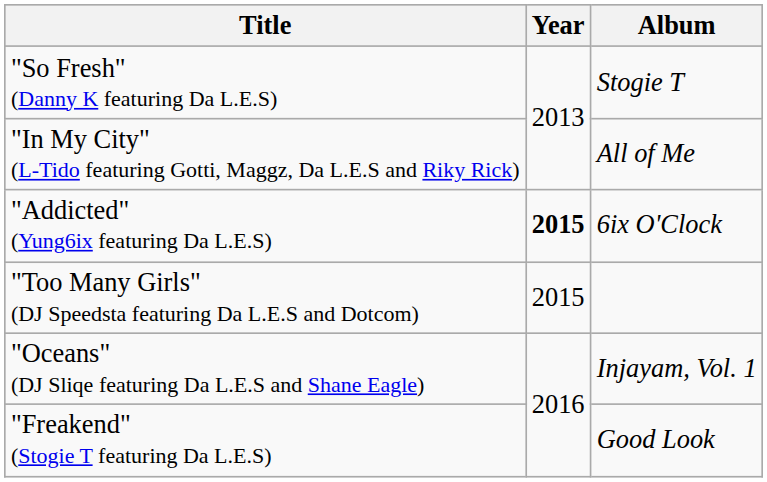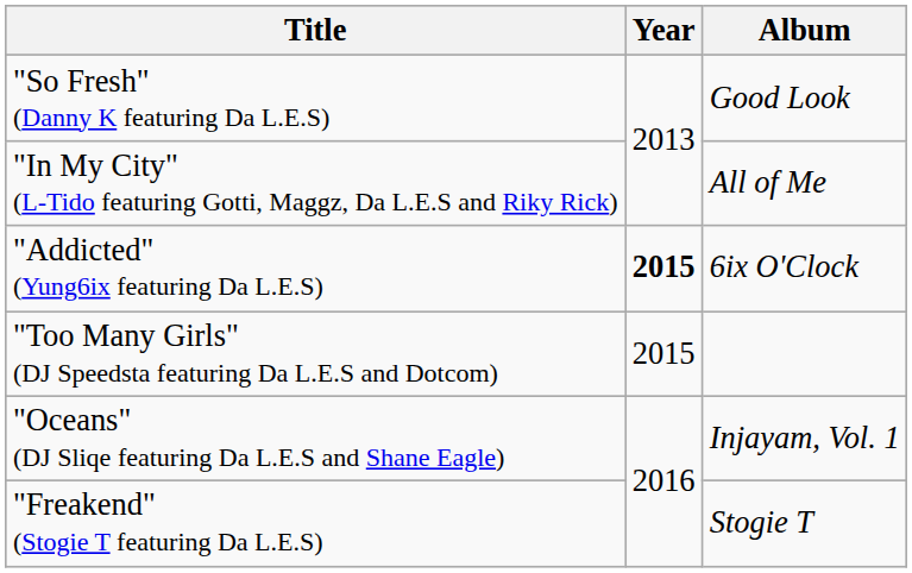 <table class="wikitable">
 <tr>
 <th>Title</th>
 <th>Year</th>
 <th>Album</th>
 </tr>
 <tr>
 <td>"So Fresh"<br><small>(<a href='#'>Danny K</a> featuring Da L.E.S)</small></td>
 <td rowspan="2">2013</td>
-<td><em>Stogie T</em></td>
+<td><em>Good Look</em></td>
 </tr>
 <tr>
 <td>"In My City"<br><small>(<a href='#'>L-Tido</a> featuring Gotti, Maggz, Da L.E.S and <a href='#'>Riky Rick</a>)</small></td>
 <td><em>All of Me</em></td>
 </tr>
 <tr>
 <td>"Addicted"<br><small>(<a href='#'>Yung6ix</a> featuring Da L.E.S)</small></td>
 <td><strong>2015</strong></td>
 <td><em>6ix O'Clock</em></td>
 </tr>
 <tr>
 <td>"Too Many Girls"<br><small>(DJ Speedsta featuring Da L.E.S and Dotcom)</small></td>
 <td>2015</td>
 <td></td>
 </tr>
 <tr>
 <td>"Oceans"<br><small>(DJ Sliqe featuring Da L.E.S and <a href='#'>Shane Eagle</a>)</small></td>
 <td rowspan="2">2016</td>
 <td><em>Injayam, Vol. 1</em></td>
 </tr>
 <tr>
 <td>"Freakend"<br><small>(<a href='#'>Stogie T</a> featuring Da L.E.S)</small></td>
-<td><em>Good Look</em></td>
+<td><em>Stogie T</em></td>
 </tr>
 </table>
